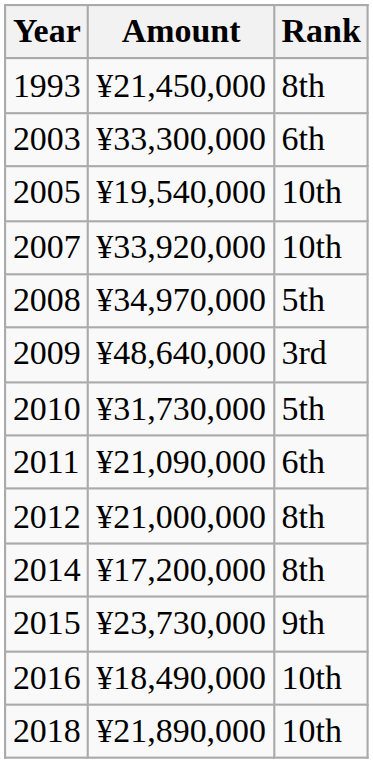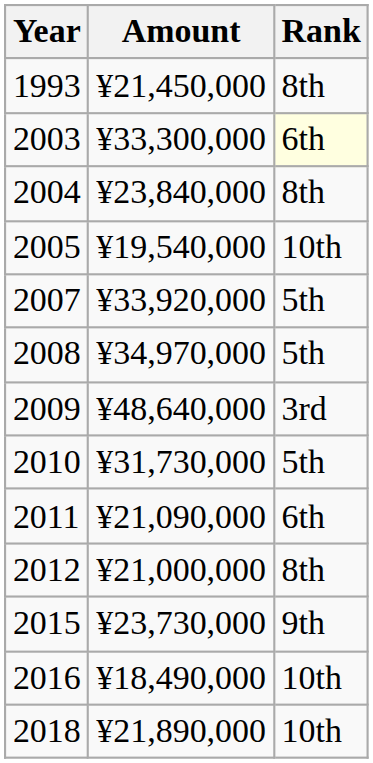 <table class="wikitable">
 <tr>
 <th>Year</th>
 <th>Amount</th>
 <th>Rank</th>
 </tr>
 <tr>
 <td>1993</td>
 <td>¥21,450,000</td>
 <td>8th</td>
 </tr>
 <tr>
 <td>2003</td>
 <td>¥33,300,000</td>
-<td>6th</td>
+<td style="background: lightyellow;">6th</td>
+</tr>
+<tr>
+<td>2004</td>
+<td>¥23,840,000</td>
+<td>8th</td>
 </tr>
 <tr>
 <td>2005</td>
 <td>¥19,540,000</td>
 <td>10th</td>
 </tr>
 <tr>
 <td>2007</td>
 <td>¥33,920,000</td>
-<td>10th</td>
+<td>5th</td>
 </tr>
 <tr>
 <td>2008</td>
 <td>¥34,970,000</td>
 <td>5th</td>
 </tr>
 <tr>
 <td>2009</td>
 <td>¥48,640,000</td>
 <td>3rd</td>
 </tr>
 <tr>
 <td>2010</td>
 <td>¥31,730,000</td>
 <td>5th</td>
 </tr>
 <tr>
 <td>2011</td>
 <td>¥21,090,000</td>
 <td>6th</td>
 </tr>
 <tr>
 <td>2012</td>
 <td>¥21,000,000</td>
 <td>8th</td>
 </tr>
 <tr>
-<td>2014</td>
-<td>¥17,200,000</td>
-<td>8th</td>
-</tr>
-<tr>
 <td>2015</td>
 <td>¥23,730,000</td>
 <td>9th</td>
 </tr>
 <tr>
 <td>2016</td>
 <td>¥18,490,000</td>
 <td>10th</td>
 </tr>
 <tr>
 <td>2018</td>
 <td>¥21,890,000</td>
 <td>10th</td>
 </tr>
 </table>
